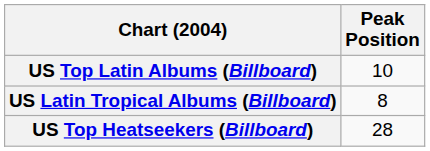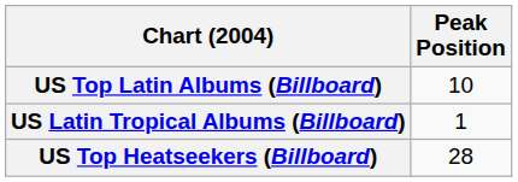 <table class="wikitable plainrowheaders" style="text-align:center;">
 <tr>
 <th scope="col">Chart (2004)</th>
 <th scope="col">Peak <br> Position</th>
 </tr>
 <tr>
 <th scope="row">US <a href='#'>Top Latin Albums</a> (<em><a href='#'>Billboard</a></em>)</th>
 <td style="text-align:center;">10</td>
 </tr>
 <tr>
 <th scope="row">US <a href='#'>Latin Tropical Albums</a> (<em><a href='#'>Billboard</a></em>)</th>
-<td style="text-align:center;">8</td>
+<td style="text-align:center;">1</td>
 </tr>
 <tr>
 <th scope="row">US <a href='#'>Top Heatseekers</a> (<em><a href='#'>Billboard</a></em>)</th>
 <td style="text-align:center;">28</td>
 </tr>
 </table>
